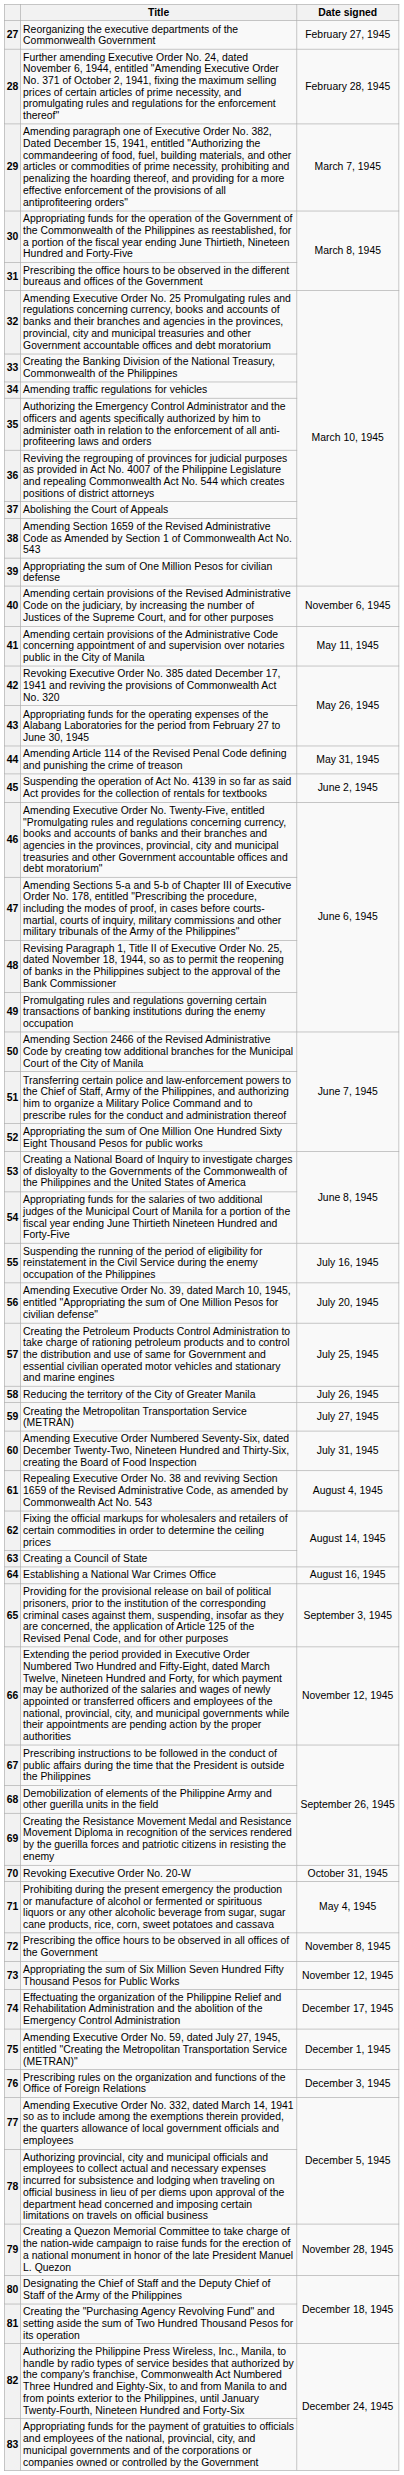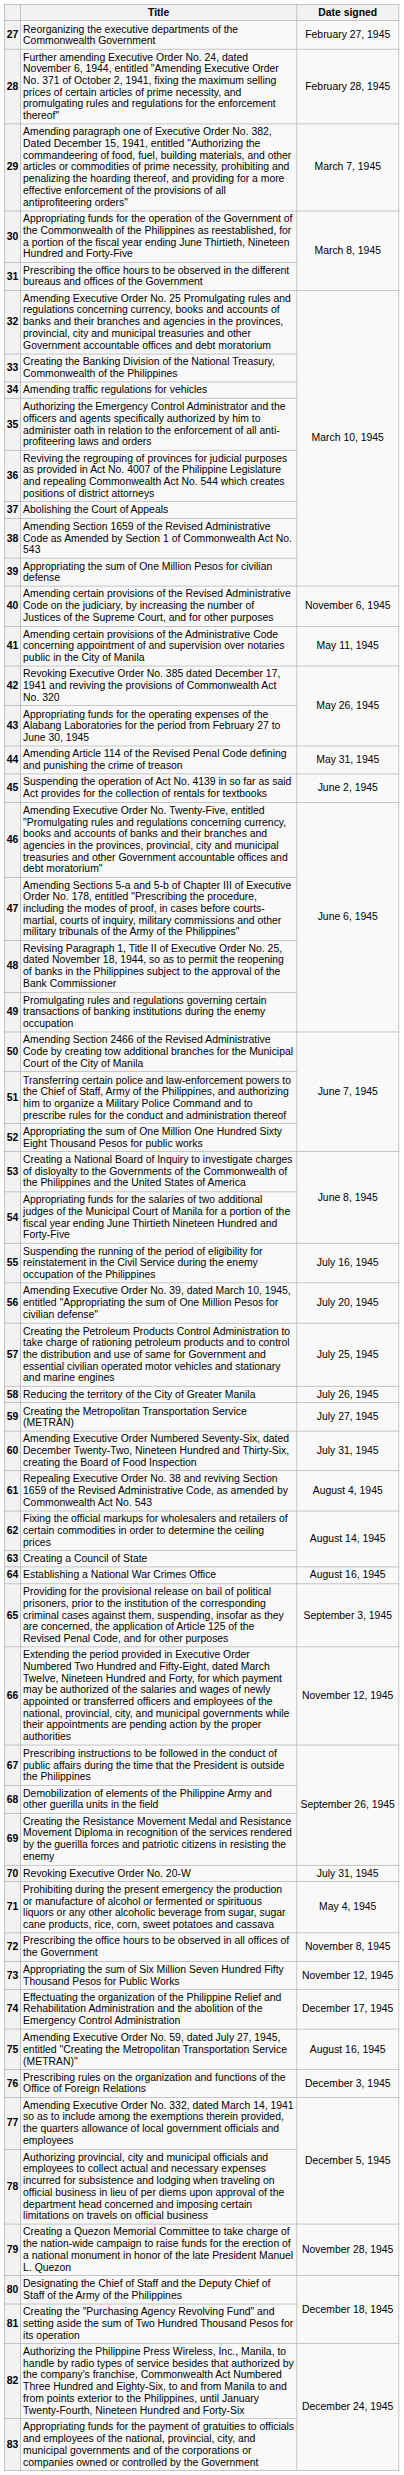 <table class="wikitable sortable" style="text-align:center;">
 <tr>
 <th scope="col"></th>
 <th scope="col">Title</th>
 <th scope="col" width="150px">Date signed</th>
 </tr>
 <tr>
 <th scope="row">27</th>
 <td style="text-align:left;">Reorganizing the executive departments of the Commonwealth Government</td>
 <td>February 27, 1945</td>
 </tr>
 <tr>
 <th scope="row">28</th>
 <td style="text-align:left;">Further amending Executive Order No. 24, dated November 6, 1944, entitled "Amending Executive Order No. 371 of October 2, 1941, fixing the maximum selling prices of certain articles of prime necessity, and promulgating rules and regulations for the enforcement thereof"</td>
 <td>February 28, 1945</td>
 </tr>
 <tr>
 <th scope="row">29</th>
 <td style="text-align:left;">Amending paragraph one of Executive Order No. 382, Dated December 15, 1941, entitled "Authorizing the commandeering of food, fuel, building materials, and other articles or commodities of prime necessity, prohibiting and penalizing the hoarding thereof, and providing for a more effective enforcement of the provisions of all antiprofiteering orders"</td>
 <td>March 7, 1945</td>
 </tr>
 <tr>
 <th scope="row">30</th>
 <td style="text-align:left;">Appropriating funds for the operation of the Government of the Commonwealth of the Philippines as reestablished, for a portion of the fiscal year ending June Thirtieth, Nineteen Hundred and Forty-Five</td>
 <td rowspan="2">March 8, 1945</td>
 </tr>
 <tr>
 <th scope="row">31</th>
 <td style="text-align:left;">Prescribing the office hours to be observed in the different bureaus and offices of the Government</td>
 </tr>
 <tr>
 <th scope="row">32</th>
 <td style="text-align:left;">Amending Executive Order No. 25 Promulgating rules and regulations concerning currency, books and accounts of banks and their branches and agencies in the provinces, provincial, city and municipal treasuries and other Government accountable offices and debt moratorium</td>
 <td rowspan="8">March 10, 1945</td>
 </tr>
 <tr>
 <th scope="row">33</th>
 <td style="text-align:left;">Creating the Banking Division of the National Treasury, Commonwealth of the Philippines</td>
 </tr>
 <tr>
 <th scope="row">34</th>
 <td style="text-align:left;">Amending traffic regulations for vehicles</td>
 </tr>
 <tr>
 <th scope="row">35</th>
 <td style="text-align:left;">Authorizing the Emergency Control Administrator and the officers and agents specifically authorized by him to administer oath in relation to the enforcement of all anti-profiteering laws and orders</td>
 </tr>
 <tr>
 <th scope="row">36</th>
 <td style="text-align:left;">Reviving the regrouping of provinces for judicial purposes as provided in Act No. 4007 of the Philippine Legislature and repealing Commonwealth Act No. 544 which creates positions of district attorneys</td>
 </tr>
 <tr>
 <th scope="row">37</th>
 <td style="text-align:left;">Abolishing the Court of Appeals</td>
 </tr>
 <tr>
 <th scope="row">38</th>
 <td style="text-align:left;">Amending Section 1659 of the Revised Administrative Code as Amended by Section 1 of Commonwealth Act No. 543</td>
 </tr>
 <tr>
 <th scope="row">39</th>
 <td style="text-align:left;">Appropriating the sum of One Million Pesos for civilian defense</td>
 </tr>
 <tr>
 <th scope="row">40</th>
 <td style="text-align:left;">Amending certain provisions of the Revised Administrative Code on the judiciary, by increasing the number of Justices of the Supreme Court, and for other purposes</td>
 <td>November 6, 1945</td>
 </tr>
 <tr>
 <th scope="row">41</th>
 <td style="text-align:left;">Amending certain provisions of the Administrative Code concerning appointment of and supervision over notaries public in the City of Manila</td>
 <td>May 11, 1945</td>
 </tr>
 <tr>
 <th scope="row">42</th>
 <td style="text-align:left;">Revoking Executive Order No. 385 dated December 17, 1941 and reviving the provisions of Commonwealth Act No. 320</td>
 <td rowspan="2">May 26, 1945</td>
 </tr>
 <tr>
 <th scope="row">43</th>
 <td style="text-align:left;">Appropriating funds for the operating expenses of the Alabang Laboratories for the period from February 27 to June 30, 1945</td>
 </tr>
 <tr>
 <th scope="row">44</th>
 <td style="text-align:left;">Amending Article 114 of the Revised Penal Code defining and punishing the crime of treason</td>
 <td>May 31, 1945</td>
 </tr>
 <tr>
 <th scope="row">45</th>
 <td style="text-align:left;">Suspending the operation of Act No. 4139 in so far as said Act provides for the collection of rentals for textbooks</td>
 <td>June 2, 1945</td>
 </tr>
 <tr>
 <th scope="row">46</th>
 <td style="text-align:left;">Amending Executive Order No. Twenty-Five, entitled "Promulgating rules and regulations concerning currency, books and accounts of banks and their branches and agencies in the provinces, provincial, city and municipal treasuries and other Government accountable offices and debt moratorium"</td>
 <td rowspan="4">June 6, 1945</td>
 </tr>
 <tr>
 <th scope="row">47</th>
 <td style="text-align:left;">Amending Sections 5-a and 5-b of Chapter III of Executive Order No. 178, entitled "Prescribing the procedure, including the modes of proof, in cases before courts-martial, courts of inquiry, military commissions and other military tribunals of the Army of the Philippines"</td>
 </tr>
 <tr>
 <th scope="row">48</th>
 <td style="text-align:left;">Revising Paragraph 1, Title II of Executive Order No. 25, dated November 18, 1944, so as to permit the reopening of banks in the Philippines subject to the approval of the Bank Commissioner</td>
 </tr>
 <tr>
 <th scope="row">49</th>
 <td style="text-align:left;">Promulgating rules and regulations governing certain transactions of banking institutions during the enemy occupation</td>
 </tr>
 <tr>
 <th scope="row">50</th>
 <td style="text-align:left;">Amending Section 2466 of the Revised Administrative Code by creating tow additional branches for the Municipal Court of the City of Manila</td>
 <td rowspan="3">June 7, 1945</td>
 </tr>
 <tr>
 <th scope="row">51</th>
 <td style="text-align:left;">Transferring certain police and law-enforcement powers to the Chief of Staff, Army of the Philippines, and authorizing him to organize a Military Police Command and to prescribe rules for the conduct and administration thereof</td>
 </tr>
 <tr>
 <th scope="row">52</th>
 <td style="text-align:left;">Appropriating the sum of One Million One Hundred Sixty Eight Thousand Pesos for public works</td>
 </tr>
 <tr>
 <th scope="row">53</th>
 <td style="text-align:left;">Creating a National Board of Inquiry to investigate charges of disloyalty to the Governments of the Commonwealth of the Philippines and the United States of America</td>
 <td rowspan="2">June 8, 1945</td>
 </tr>
 <tr>
 <th scope="row">54</th>
 <td style="text-align:left;">Appropriating funds for the salaries of two additional judges of the Municipal Court of Manila for a portion of the fiscal year ending June Thirtieth Nineteen Hundred and Forty-Five</td>
 </tr>
 <tr>
 <th scope="row">55</th>
 <td style="text-align:left;">Suspending the running of the period of eligibility for reinstatement in the Civil Service during the enemy occupation of the Philippines</td>
 <td>July 16, 1945</td>
 </tr>
 <tr>
 <th scope="row">56</th>
 <td style="text-align:left;">Amending Executive Order No. 39, dated March 10, 1945, entitled "Appropriating the sum of One Million Pesos for civilian defense"</td>
 <td>July 20, 1945</td>
 </tr>
 <tr>
 <th scope="row">57</th>
 <td style="text-align:left;">Creating the Petroleum Products Control Administration to take charge of rationing petroleum products and to control the distribution and use of same for Government and essential civilian operated motor vehicles and stationary and marine engines</td>
 <td>July 25, 1945</td>
 </tr>
 <tr>
 <th scope="row">58</th>
 <td style="text-align:left;">Reducing the territory of the City of Greater Manila</td>
 <td>July 26, 1945</td>
 </tr>
 <tr>
 <th scope="row">59</th>
 <td style="text-align:left;">Creating the Metropolitan Transportation Service (METRAN)</td>
 <td>July 27, 1945</td>
 </tr>
 <tr>
 <th scope="row">60</th>
 <td style="text-align:left;">Amending Executive Order Numbered Seventy-Six, dated December Twenty-Two, Nineteen Hundred and Thirty-Six, creating the Board of Food Inspection</td>
 <td>July 31, 1945</td>
 </tr>
 <tr>
 <th scope="row">61</th>
 <td style="text-align:left;">Repealing Executive Order No. 38 and reviving Section 1659 of the Revised Administrative Code, as amended by Commonwealth Act No. 543</td>
 <td>August 4, 1945</td>
 </tr>
 <tr>
 <th scope="row">62</th>
 <td style="text-align:left;">Fixing the official markups for wholesalers and retailers of certain commodities in order to determine the ceiling prices</td>
 <td rowspan="2">August 14, 1945</td>
 </tr>
 <tr>
 <th scope="row">63</th>
 <td style="text-align:left;">Creating a Council of State</td>
 </tr>
 <tr>
 <th scope="row">64</th>
 <td style="text-align:left;">Establishing a National War Crimes Office</td>
 <td>August 16, 1945</td>
 </tr>
 <tr>
 <th scope="row">65</th>
 <td style="text-align:left;">Providing for the provisional release on bail of political prisoners, prior to the institution of the corresponding criminal cases against them, suspending, insofar as they are concerned, the application of Article 125 of the Revised Penal Code, and for other purposes</td>
 <td>September 3, 1945</td>
 </tr>
 <tr>
 <th scope="row">66</th>
 <td style="text-align:left;">Extending the period provided in Executive Order Numbered Two Hundred and Fifty-Eight, dated March Twelve, Nineteen Hundred and Forty, for which payment may be authorized of the salaries and wages of newly appointed or transferred officers and employees of the national, provincial, city, and municipal governments while their appointments are pending action by the proper authorities</td>
 <td>November 12, 1945</td>
 </tr>
 <tr>
 <th scope="row">67</th>
 <td style="text-align:left;">Prescribing instructions to be followed in the conduct of public affairs during the time that the President is outside the Philippines</td>
 <td rowspan="3">September 26, 1945</td>
 </tr>
 <tr>
 <th scope="row">68</th>
 <td style="text-align:left;">Demobilization of elements of the Philippine Army and other guerilla units in the field</td>
 </tr>
 <tr>
 <th scope="row">69</th>
 <td style="text-align:left;">Creating the Resistance Movement Medal and Resistance Movement Diploma in recognition of the services rendered by the guerilla forces and patriotic citizens in resisting the enemy</td>
 </tr>
 <tr>
 <th scope="row">70</th>
 <td style="text-align:left;">Revoking Executive Order No. 20-W</td>
-<td>October 31, 1945</td>
+<td>July 31, 1945</td>
 </tr>
 <tr>
 <th scope="row">71</th>
 <td style="text-align:left;">Prohibiting during the present emergency the production or manufacture of alcohol or fermented or spirituous liquors or any other alcoholic beverage from sugar, sugar cane products, rice, corn, sweet potatoes and cassava</td>
 <td>May 4, 1945</td>
 </tr>
 <tr>
 <th scope="row">72</th>
 <td style="text-align:left;">Prescribing the office hours to be observed in all offices of the Government</td>
 <td>November 8, 1945</td>
 </tr>
 <tr>
 <th scope="row">73</th>
 <td style="text-align:left;">Appropriating the sum of Six Million Seven Hundred Fifty Thousand Pesos for Public Works</td>
 <td>November 12, 1945</td>
 </tr>
 <tr>
 <th scope="row">74</th>
 <td style="text-align:left;">Effectuating the organization of the Philippine Relief and Rehabilitation Administration and the abolition of the Emergency Control Administration</td>
 <td>December 17, 1945</td>
 </tr>
 <tr>
 <th scope="row">75</th>
 <td style="text-align:left;">Amending Executive Order No. 59, dated July 27, 1945, entitled "Creating the Metropolitan Transportation Service (METRAN)"</td>
-<td>December 1, 1945</td>
+<td>August 16, 1945</td>
 </tr>
 <tr>
 <th scope="row">76</th>
 <td style="text-align:left;">Prescribing rules on the organization and functions of the Office of Foreign Relations</td>
 <td>December 3, 1945</td>
 </tr>
 <tr>
 <th scope="row">77</th>
 <td style="text-align:left;">Amending Executive Order No. 332, dated March 14, 1941 so as to include among the exemptions therein provided, the quarters allowance of local government officials and employees</td>
 <td rowspan="2">December 5, 1945</td>
 </tr>
 <tr>
 <th scope="row">78</th>
 <td style="text-align:left;">Authorizing provincial, city and municipal officials and employees to collect actual and necessary expenses incurred for subsistence and lodging when traveling on official business in lieu of per diems upon approval of the department head concerned and imposing certain limitations on travels on official business</td>
 </tr>
 <tr>
 <th scope="row">79</th>
 <td style="text-align:left;">Creating a Quezon Memorial Committee to take charge of the nation-wide campaign to raise funds for the erection of a national monument in honor of the late President Manuel L. Quezon</td>
 <td>November 28, 1945</td>
 </tr>
 <tr>
 <th scope="row">80</th>
 <td style="text-align:left;">Designating the Chief of Staff and the Deputy Chief of Staff of the Army of the Philippines</td>
 <td rowspan="2">December 18, 1945</td>
 </tr>
 <tr>
 <th scope="row">81</th>
 <td style="text-align:left;">Creating the "Purchasing Agency Revolving Fund" and setting aside the sum of Two Hundred Thousand Pesos for its operation</td>
 </tr>
 <tr>
 <th scope="row">82</th>
 <td style="text-align:left;">Authorizing the Philippine Press Wireless, Inc., Manila, to handle by radio types of service besides that authorized by the company's franchise, Commonwealth Act Numbered Three Hundred and Eighty-Six, to and from Manila to and from points exterior to the Philippines, until January Twenty-Fourth, Nineteen Hundred and Forty-Six</td>
 <td rowspan="2">December 24, 1945</td>
 </tr>
 <tr>
 <th scope="row">83</th>
 <td style="text-align:left;">Appropriating funds for the payment of gratuities to officials and employees of the national, provincial, city, and municipal governments and of the corporations or companies owned or controlled by the Government</td>
 </tr>
 </table>
